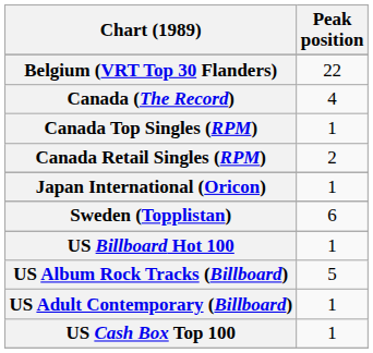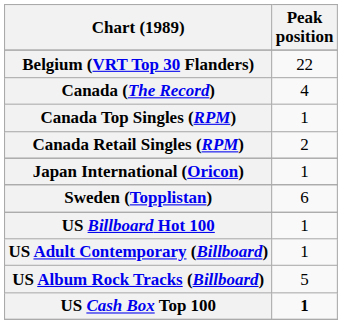 <table class="wikitable sortable plainrowheaders" style="text-align:center">
 <tr>
 <th>Chart (1989)</th>
 <th>Peak<br>position</th>
 </tr>
 <tr>
 </tr>
 <tr>
 </tr>
 <tr>
 </tr>
 <tr>
 <th scope="row">Belgium (<a href='#'>VRT Top 30</a> Flanders)</th>
 <td>22</td>
 </tr>
 <tr>
 <th scope="row">Canada (<a href='#'><em>The Record</em></a>)</th>
 <td>4</td>
 </tr>
 <tr>
 <th scope="row">Canada Top Singles (<em><a href='#'>RPM</a></em>)</th>
 <td>1</td>
 </tr>
 <tr>
 <th scope="row">Canada Retail Singles (<a href='#'><em>RPM</em></a>)</th>
 <td>2</td>
 </tr>
 <tr>
 </tr>
 <tr>
 <th scope="row">Japan International (<a href='#'>Oricon</a>)</th>
 <td>1</td>
 </tr>
 <tr>
 </tr>
 <tr>
 </tr>
 <tr>
 </tr>
 <tr>
 </tr>
 <tr>
 <th scope="row">Sweden (<a href='#'>Topplistan</a>)</th>
 <td>6</td>
 </tr>
 <tr>
 </tr>
 <tr>
 </tr>
 <tr>
 <th scope="row">US <a href='#'><em>Billboard</em> Hot 100</a></th>
 <td>1</td>
 </tr>
 <tr>
+<th scope="row">US <a href='#'>Adult Contemporary</a> (<em><a href='#'>Billboard</a></em>)</th>
+<td>1</td>
+</tr>
+<tr>
 <th scope="row">US <a href='#'>Album Rock Tracks</a> (<em><a href='#'>Billboard</a></em>)</th>
 <td>5</td>
 </tr>
 <tr>
-<th scope="row">US <a href='#'>Adult Contemporary</a> (<em><a href='#'>Billboard</a></em>)</th>
-<td>1</td>
-</tr>
-<tr>
 <th scope="row">US <em><a href='#'>Cash Box</a></em> Top 100</th>
-<td>1</td>
+<td><strong>1</strong></td>
 </tr>
 <tr>
 </tr>
 </table>
